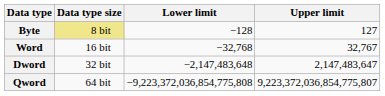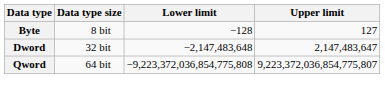 <table class="wikitable" style="text-align:right">
 <tr>
 <th>Data type</th>
 <th>Data type size</th>
 <th>Lower limit</th>
 <th>Upper limit</th>
 </tr>
 <tr>
 <th>Byte</th>
-<td style="background: khaki;">8 bit </td>
+<td>8 bit </td>
 <td>−128</td>
 <td>127</td>
-</tr>
-<tr>
-<th>Word</th>
-<td>16 bit </td>
-<td>−32,768</td>
-<td>32,767</td>
 </tr>
 <tr>
 <th>Dword</th>
 <td>32 bit </td>
 <td>−2,147,483,648</td>
 <td>2,147,483,647</td>
 </tr>
 <tr>
 <th>Qword</th>
 <td>64 bit </td>
 <td>−9,223,372,036,854,775,808</td>
 <td>9,223,372,036,854,775,807</td>
 </tr>
 </table>
